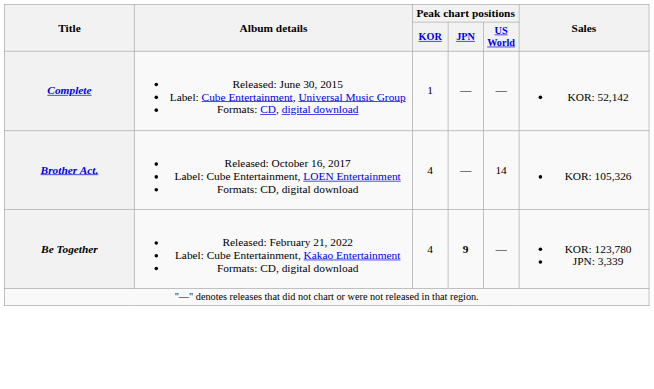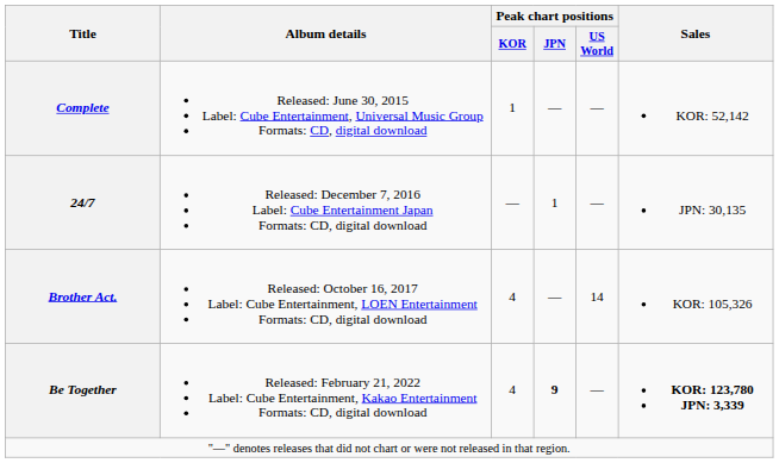 <table class="wikitable plainrowheaders" style="text-align:center;">
 <tr>
 <th scope="col" rowspan="2" style="width:11em;">Title</th>
 <th scope="col" rowspan="2" style="width:24em;">Album details</th>
 <th scope="col" colspan="3">Peak chart positions</th>
 <th scope="col" rowspan="2" style="width:11em;">Sales</th>
 </tr>
 <tr>
 <th scope="col" style="width:3em;font-size:90%;"><a href='#'>KOR</a><br></th>
 <th scope="col" style="width:3em;font-size:90%;"><a href='#'>JPN</a><br></th>
 <th scope="col" style="width:3em;font-size:90%;"><a href='#'>US<br>World</a><br></th>
 </tr>
 <tr>
 <th scope="row"><em><a href='#'>Complete</a></em></th>
 <td><br><ul><li>Released: June 30, 2015 </li><li>Label: <a href='#'>Cube Entertainment</a>, <a href='#'>Universal Music Group</a></li><li>Formats: <a href='#'>CD</a>, <a href='#'>digital download</a></li></ul></td>
 <td>1</td>
 <td>—</td>
 <td>—</td>
 <td><br><ul><li>KOR: 52,142</li></ul></td>
 </tr>
 <tr>
+<th scope="row"><em>24/7</em></th>
+<td><br><ul><li>Released: December 7, 2016 </li><li>Label: <a href='#'>Cube Entertainment Japan</a></li><li>Formats: CD, digital download</li></ul></td>
+<td>—</td>
+<td>1</td>
+<td>—</td>
+<td><br><ul><li>JPN: 30,135</li></ul></td>
+</tr>
+<tr>
 <th scope="row"><em><a href='#'>Brother Act.</a></em></th>
 <td><br><ul><li>Released: October 16, 2017 </li><li>Label: Cube Entertainment, <a href='#'>LOEN Entertainment</a></li><li>Formats: CD, digital download</li></ul></td>
 <td>4</td>
 <td>—</td>
 <td>14</td>
 <td><br><ul><li>KOR: 105,326</li></ul></td>
 </tr>
 <tr>
 <th scope="row"><em>Be Together</em></th>
 <td><br><ul><li>Released: February 21, 2022 </li><li>Label: Cube Entertainment, <a href='#'>Kakao Entertainment</a></li><li>Formats: CD, digital download</li></ul></td>
 <td>4</td>
 <td><strong>9</strong></td>
 <td>—</td>
-<td><br><ul><li>KOR: 123,780</li><li>JPN: 3,339</li></ul></td>
+<td><strong><br><ul><li>KOR: 123,780</li><li>JPN: 3,339</li></ul></strong></td>
 </tr>
 <tr>
 <td colspan="6" style="font-size:90%">"—" denotes releases that did not chart or were not released in that region.</td>
 </tr>
 </table>
